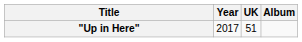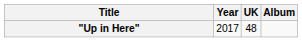 <table class="wikitable plainrowheaders" style="text-align:center;">
 <tr>
 <th scope="col" rowspan="1" style="width:20em;">Title</th>
 <th scope="col" rowspan="1" style="width:1em;">Year</th>
 <th scope="co2" colspan="1">UK</th>
 <th scope="col" rowspan="1">Album</th>
 </tr>
 <tr>
 <th scope="row">"Up in Here"</th>
 <td rowspan="2">2017</td>
-<td>51</td>
+<td>48</td>
 <td></td>
 </tr>
 </table>
